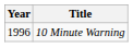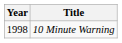 <table class="wikitable">
 <tr>
 <th>Year</th>
 <th>Title</th>
 </tr>
 <tr>
-<td>1996</td>
+<td>1998</td>
 <td><em>10 Minute Warning</em></td>
 </tr>
 </table>
